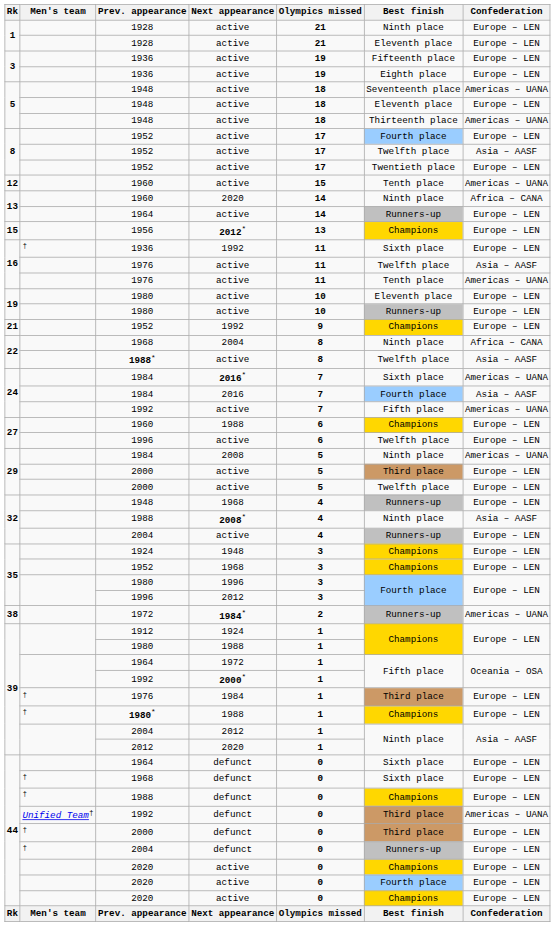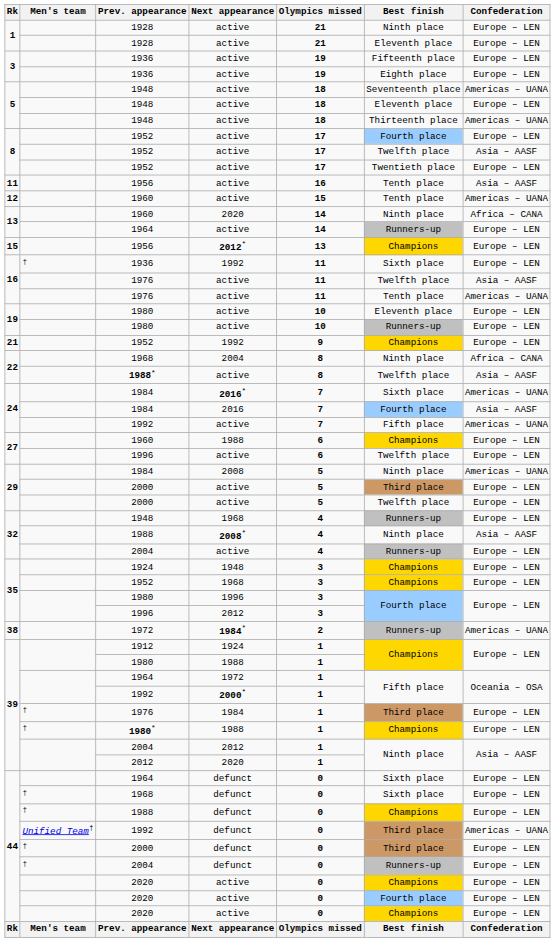 <table class="wikitable sortable" style="text-align: center; font-size: 90%; margin-left: 1em;">
 <tr>
 <th>Rk</th>
 <th>Men's team</th>
 <th>Prev. appearance</th>
 <th>Next appearance</th>
 <th>Olympics missed</th>
 <th class="unsortable">Best finish</th>
 <th>Confederation</th>
 </tr>
 <tr>
 <td rowspan="2"><strong>1</strong></td>
 <td style="text-align: left;"></td>
 <td>1928</td>
 <td>active</td>
 <td><strong>21</strong></td>
 <td>Ninth place</td>
 <td>Europe – LEN</td>
 </tr>
 <tr>
 <td style="text-align: left;"></td>
 <td>1928</td>
 <td>active</td>
 <td><strong>21</strong></td>
 <td>Eleventh place</td>
 <td>Europe – LEN</td>
 </tr>
 <tr>
 <td rowspan="2"><strong>3</strong></td>
 <td style="text-align: left;"></td>
 <td>1936</td>
 <td>active</td>
 <td><strong>19</strong></td>
 <td>Fifteenth place</td>
 <td>Europe – LEN</td>
 </tr>
 <tr>
 <td style="text-align: left;"></td>
 <td>1936</td>
 <td>active</td>
 <td><strong>19</strong></td>
 <td>Eighth place</td>
 <td>Europe – LEN</td>
 </tr>
 <tr>
 <td rowspan="3"><strong>5</strong></td>
 <td style="text-align: left;"></td>
 <td>1948</td>
 <td>active</td>
 <td><strong>18</strong></td>
 <td>Seventeenth place</td>
 <td>Americas – UANA</td>
 </tr>
 <tr>
 <td style="text-align: left;"></td>
 <td>1948</td>
 <td>active</td>
 <td><strong>18</strong></td>
 <td>Eleventh place</td>
 <td>Europe – LEN</td>
 </tr>
 <tr>
 <td style="text-align: left;"></td>
 <td>1948</td>
 <td>active</td>
 <td><strong>18</strong></td>
 <td>Thirteenth place</td>
 <td>Americas – UANA</td>
 </tr>
 <tr>
 <td rowspan="3"><strong>8</strong></td>
 <td style="text-align: left;"></td>
 <td>1952</td>
 <td>active</td>
 <td><strong>17</strong></td>
 <td style="background-color: #9acdff;">Fourth place</td>
 <td>Europe – LEN</td>
 </tr>
 <tr>
 <td style="text-align: left;"></td>
 <td>1952</td>
 <td>active</td>
 <td><strong>17</strong></td>
 <td>Twelfth place</td>
 <td>Asia – AASF</td>
 </tr>
 <tr>
 <td style="text-align: left;"></td>
 <td>1952</td>
 <td>active</td>
 <td><strong>17</strong></td>
 <td>Twentieth place</td>
 <td>Europe – LEN</td>
+</tr>
+<tr>
+<td><strong>11</strong></td>
+<td style="text-align: left;"></td>
+<td>1956</td>
+<td>active</td>
+<td><strong>16</strong></td>
+<td>Tenth place</td>
+<td>Asia – AASF</td>
 </tr>
 <tr>
 <td><strong>12</strong></td>
 <td style="text-align: left;"></td>
 <td>1960</td>
 <td>active</td>
 <td><strong>15</strong></td>
 <td>Tenth place</td>
 <td>Americas – UANA</td>
 </tr>
 <tr>
 <td rowspan="2"><strong>13</strong></td>
 <td style="text-align: left;"></td>
 <td>1960</td>
 <td>2020</td>
 <td><strong>14</strong></td>
 <td>Ninth place</td>
 <td>Africa – CANA</td>
 </tr>
 <tr>
 <td style="text-align: left;"></td>
 <td>1964</td>
 <td>active</td>
 <td><strong>14</strong></td>
 <td style="background-color: silver;">Runners-up</td>
 <td>Europe – LEN</td>
 </tr>
 <tr>
 <td><strong>15</strong></td>
 <td style="text-align: left;"></td>
 <td>1956</td>
 <td data-sort-value="2012"><strong>2012</strong><sup>*</sup></td>
 <td><strong>13</strong></td>
 <td style="background-color: gold;">Champions</td>
 <td>Europe – LEN</td>
 </tr>
 <tr>
 <td rowspan="3"><strong>16</strong></td>
 <td style="text-align: left;"><em></em><sup>†</sup></td>
 <td>1936</td>
 <td>1992</td>
 <td><strong>11</strong></td>
 <td>Sixth place</td>
 <td>Europe – LEN</td>
 </tr>
 <tr>
 <td style="text-align: left;"></td>
 <td>1976</td>
 <td>active</td>
 <td><strong>11</strong></td>
 <td>Twelfth place</td>
 <td>Asia – AASF</td>
 </tr>
 <tr>
 <td style="text-align: left;"></td>
 <td>1976</td>
 <td>active</td>
 <td><strong>11</strong></td>
 <td>Tenth place</td>
 <td>Americas – UANA</td>
 </tr>
 <tr>
 <td rowspan="2"><strong>19</strong></td>
 <td style="text-align: left;"></td>
 <td>1980</td>
 <td>active</td>
 <td><strong>10</strong></td>
 <td>Eleventh place</td>
 <td>Europe – LEN</td>
 </tr>
 <tr>
 <td style="text-align: left;"></td>
 <td>1980</td>
 <td>active</td>
 <td><strong>10</strong></td>
 <td style="background-color: silver;">Runners-up</td>
 <td>Europe – LEN</td>
 </tr>
 <tr>
 <td><strong>21</strong></td>
 <td style="text-align: left;"></td>
 <td>1952</td>
 <td>1992</td>
 <td><strong>9</strong></td>
 <td style="background-color: gold;">Champions</td>
 <td>Europe – LEN</td>
 </tr>
 <tr>
 <td rowspan="2"><strong>22</strong></td>
 <td style="text-align: left;"></td>
 <td>1968</td>
 <td>2004</td>
 <td><strong>8</strong></td>
 <td>Ninth place</td>
 <td>Africa – CANA</td>
 </tr>
 <tr>
 <td style="text-align: left;"></td>
 <td data-sort-value="1988"><strong>1988</strong><sup>*</sup></td>
 <td>active</td>
 <td><strong>8</strong></td>
 <td>Twelfth place</td>
 <td>Asia – AASF</td>
 </tr>
 <tr>
 <td rowspan="3"><strong>24</strong></td>
 <td style="text-align: left;"></td>
 <td>1984</td>
 <td data-sort-value="2016"><strong>2016</strong><sup>*</sup></td>
 <td><strong>7</strong></td>
 <td>Sixth place</td>
 <td>Americas – UANA</td>
 </tr>
 <tr>
 <td style="text-align: left;"></td>
 <td>1984</td>
 <td>2016</td>
 <td><strong>7</strong></td>
 <td style="background-color: #9acdff;">Fourth place</td>
 <td>Asia – AASF</td>
 </tr>
 <tr>
 <td style="text-align: left;"></td>
 <td>1992</td>
 <td>active</td>
 <td><strong>7</strong></td>
 <td>Fifth place</td>
 <td>Americas – UANA</td>
 </tr>
 <tr>
 <td rowspan="2"><strong>27</strong></td>
 <td style="text-align: left;"></td>
 <td>1960</td>
 <td>1988</td>
 <td><strong>6</strong></td>
 <td style="background-color: gold;">Champions</td>
 <td>Europe – LEN</td>
 </tr>
 <tr>
 <td style="text-align: left;"></td>
 <td>1996</td>
 <td>active</td>
 <td><strong>6</strong></td>
 <td>Twelfth place</td>
 <td>Europe – LEN</td>
 </tr>
 <tr>
 <td rowspan="3"><strong>29</strong></td>
 <td style="text-align: left;"></td>
 <td>1984</td>
 <td>2008</td>
 <td><strong>5</strong></td>
 <td>Ninth place</td>
 <td>Americas – UANA</td>
 </tr>
 <tr>
 <td style="text-align: left;"></td>
 <td>2000</td>
 <td>active</td>
 <td><strong>5</strong></td>
 <td style="background-color: #cc9966;">Third place</td>
 <td>Europe – LEN</td>
 </tr>
 <tr>
 <td style="text-align: left;"></td>
 <td>2000</td>
 <td>active</td>
 <td><strong>5</strong></td>
 <td>Twelfth place</td>
 <td>Europe – LEN</td>
 </tr>
 <tr>
 <td rowspan="3"><strong>32</strong></td>
 <td style="text-align: left;"></td>
 <td>1948</td>
 <td>1968</td>
 <td><strong>4</strong></td>
 <td style="background-color: silver;">Runners-up</td>
 <td>Europe – LEN</td>
 </tr>
 <tr>
 <td style="text-align: left;"></td>
 <td>1988</td>
 <td data-sort-value="2008"><strong>2008</strong><sup>*</sup></td>
 <td><strong>4</strong></td>
 <td>Ninth place</td>
 <td>Asia – AASF</td>
 </tr>
 <tr>
 <td style="text-align: left;"></td>
 <td>2004</td>
 <td>active</td>
 <td><strong>4</strong></td>
 <td style="background-color: silver;">Runners-up</td>
 <td>Europe – LEN</td>
 </tr>
 <tr>
 <td rowspan="4"><strong>35</strong></td>
 <td style="text-align: left;"></td>
 <td>1924</td>
 <td>1948</td>
 <td><strong>3</strong></td>
 <td style="background-color: gold;">Champions</td>
 <td>Europe – LEN</td>
 </tr>
 <tr>
 <td style="text-align: left;"></td>
 <td>1952</td>
 <td>1968</td>
 <td><strong>3</strong></td>
 <td style="background-color: gold;">Champions</td>
 <td>Europe – LEN</td>
 </tr>
 <tr>
 <td rowspan="2" style="text-align: left;"></td>
 <td>1980</td>
 <td>1996</td>
 <td><strong>3</strong></td>
 <td rowspan="2" style="background-color: #9acdff;">Fourth place</td>
 <td rowspan="2">Europe – LEN</td>
 </tr>
 <tr>
 <td>1996</td>
 <td>2012</td>
 <td><strong>3</strong></td>
 </tr>
 <tr>
 <td><strong>38</strong></td>
 <td style="text-align: left;"></td>
 <td>1972</td>
 <td data-sort-value="1984"><strong>1984</strong><sup>*</sup></td>
 <td><strong>2</strong></td>
 <td style="background-color: silver;">Runners-up</td>
 <td>Americas – UANA</td>
 </tr>
 <tr>
 <td rowspan="8"><strong>39</strong></td>
 <td rowspan="2" style="text-align: left;"></td>
 <td>1912</td>
 <td>1924</td>
 <td><strong>1</strong></td>
 <td rowspan="2" style="background-color: gold;">Champions</td>
 <td rowspan="2">Europe – LEN</td>
 </tr>
 <tr>
 <td>1980</td>
 <td>1988</td>
 <td><strong>1</strong></td>
 </tr>
 <tr>
 <td rowspan="2" style="text-align: left;"></td>
 <td>1964</td>
 <td>1972</td>
 <td><strong>1</strong></td>
 <td rowspan="2">Fifth place</td>
 <td rowspan="2">Oceania – OSA</td>
 </tr>
 <tr>
 <td>1992</td>
 <td data-sort-value="2000"><strong>2000</strong><sup>*</sup></td>
 <td><strong>1</strong></td>
 </tr>
 <tr>
 <td style="text-align: left;"><em></em><sup>†</sup></td>
 <td>1976</td>
 <td>1984</td>
 <td><strong>1</strong></td>
 <td style="background-color: #cc9966;">Third place</td>
 <td>Europe – LEN</td>
 </tr>
 <tr>
 <td style="text-align: left;"><em></em><sup>†</sup></td>
 <td data-sort-value="1980"><strong>1980</strong><sup>*</sup></td>
 <td>1988</td>
 <td><strong>1</strong></td>
 <td style="background-color: gold;">Champions</td>
 <td>Europe – LEN</td>
 </tr>
 <tr>
 <td rowspan="2" style="text-align: left;"></td>
 <td>2004</td>
 <td>2012</td>
 <td><strong>1</strong></td>
 <td rowspan="2">Ninth place</td>
 <td rowspan="2">Asia – AASF</td>
 </tr>
 <tr>
 <td>2012</td>
 <td>2020</td>
 <td><strong>1</strong></td>
 </tr>
 <tr>
 <td rowspan="9"><strong>44</strong></td>
 <td style="text-align: left;" data-sort-value="United Team of Germany"></td>
 <td>1964</td>
 <td>defunct</td>
 <td><strong>0</strong></td>
 <td>Sixth place</td>
 <td>Europe – LEN</td>
 </tr>
 <tr>
 <td style="text-align: left;"><em></em><sup>†</sup></td>
 <td>1968</td>
 <td>defunct</td>
 <td><strong>0</strong></td>
 <td>Sixth place</td>
 <td>Europe – LEN</td>
 </tr>
 <tr>
 <td style="text-align: left;"><em></em><sup>†</sup></td>
 <td>1988</td>
 <td>defunct</td>
 <td><strong>0</strong></td>
 <td style="background-color: gold;">Champions</td>
 <td>Europe – LEN</td>
 </tr>
 <tr>
 <td style="text-align: left;" data-sort-value="Unified Team"><em> <a href='#'>Unified Team</a></em><sup>†</sup></td>
 <td>1992</td>
 <td>defunct</td>
 <td><strong>0</strong></td>
 <td style="background-color: #cc9966;">Third place</td>
 <td>Americas – UANA</td>
 </tr>
 <tr>
 <td style="text-align: left;" data-sort-value="Yugoslavia, FR"><em></em><sup>†</sup></td>
 <td>2000</td>
 <td>defunct</td>
 <td><strong>0</strong></td>
 <td style="background-color: #cc9966;">Third place</td>
 <td>Europe – LEN</td>
 </tr>
 <tr>
 <td style="text-align: left;"><em></em><sup>†</sup></td>
 <td>2004</td>
 <td>defunct</td>
 <td><strong>0</strong></td>
 <td style="background-color: silver;">Runners-up</td>
 <td>Europe – LEN</td>
 </tr>
 <tr>
 <td style="text-align: left;"></td>
 <td>2020</td>
 <td>active</td>
 <td><strong>0</strong></td>
 <td style="background-color: gold;">Champions</td>
 <td>Europe – LEN</td>
 </tr>
 <tr>
 <td style="text-align: left;"></td>
 <td>2020</td>
 <td>active</td>
 <td><strong>0</strong></td>
 <td style="background-color: #9acdff;">Fourth place</td>
 <td>Europe – LEN</td>
 </tr>
 <tr>
 <td style="text-align: left;"></td>
 <td>2020</td>
 <td>active</td>
 <td><strong>0</strong></td>
 <td style="background-color: gold;">Champions</td>
 <td>Europe – LEN</td>
 </tr>
 <tr>
 <th>Rk</th>
 <th>Men's team</th>
 <th>Prev. appearance</th>
 <th>Next appearance</th>
 <th>Olympics missed</th>
 <th>Best finish</th>
 <th>Confederation</th>
 </tr>
 </table>
